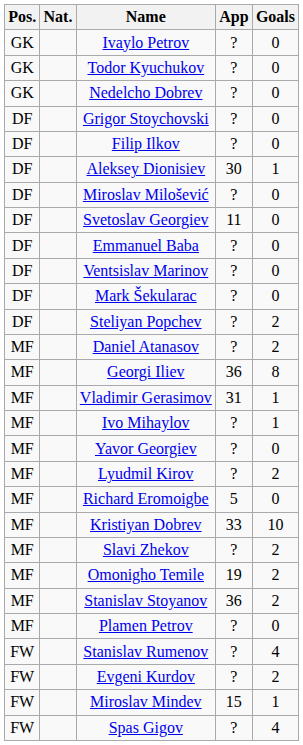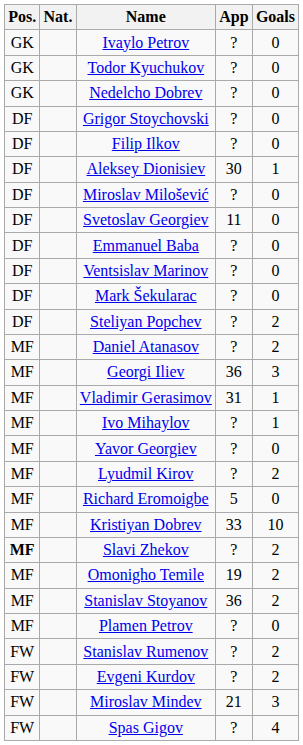 <table class="wikitable" style="text-align: center;">
 <tr>
 <th>Pos.</th>
 <th>Nat.</th>
 <th>Name</th>
 <th>App</th>
 <th>Goals</th>
 </tr>
 <tr>
 <td>GK</td>
 <td></td>
 <td><a href='#'>Ivaylo Petrov</a></td>
 <td>?</td>
 <td>0</td>
 </tr>
 <tr>
 <td>GK</td>
 <td></td>
 <td><a href='#'>Todor Kyuchukov</a></td>
 <td>?</td>
 <td>0</td>
 </tr>
 <tr>
 <td>GK</td>
 <td></td>
 <td><a href='#'>Nedelcho Dobrev</a></td>
 <td>?</td>
 <td>0</td>
 </tr>
 <tr>
 <td>DF</td>
 <td></td>
 <td><a href='#'>Grigor Stoychovski</a></td>
 <td>?</td>
 <td>0</td>
 </tr>
 <tr>
 <td>DF</td>
 <td></td>
 <td><a href='#'>Filip Ilkov</a></td>
 <td>?</td>
 <td>0</td>
 </tr>
 <tr>
 <td>DF</td>
 <td></td>
 <td><a href='#'>Aleksey Dionisiev</a></td>
 <td>30</td>
 <td>1</td>
 </tr>
 <tr>
 <td>DF</td>
 <td></td>
 <td><a href='#'>Miroslav Milošević</a></td>
 <td>?</td>
 <td>0</td>
 </tr>
 <tr>
 <td>DF</td>
 <td></td>
 <td><a href='#'>Svetoslav Georgiev</a></td>
 <td>11</td>
 <td>0</td>
 </tr>
 <tr>
 <td>DF</td>
 <td></td>
 <td><a href='#'>Emmanuel Baba</a></td>
 <td>?</td>
 <td>0</td>
 </tr>
 <tr>
 <td>DF</td>
 <td></td>
 <td><a href='#'>Ventsislav Marinov</a></td>
 <td>?</td>
 <td>0</td>
 </tr>
 <tr>
 <td>DF</td>
 <td></td>
 <td><a href='#'>Mark Šekularac</a></td>
 <td>?</td>
 <td>0</td>
 </tr>
 <tr>
 <td>DF</td>
 <td></td>
 <td><a href='#'>Steliyan Popchev</a></td>
 <td>?</td>
 <td>2</td>
 </tr>
 <tr>
 <td>MF</td>
 <td></td>
 <td><a href='#'>Daniel Atanasov</a></td>
 <td>?</td>
 <td>2</td>
 </tr>
 <tr>
 <td>MF</td>
 <td></td>
 <td><a href='#'>Georgi Iliev</a></td>
 <td>36</td>
-<td>8</td>
+<td>3</td>
 </tr>
 <tr>
 <td>MF</td>
 <td></td>
 <td><a href='#'>Vladimir Gerasimov</a></td>
 <td>31</td>
 <td>1</td>
 </tr>
 <tr>
 <td>MF</td>
 <td></td>
 <td><a href='#'>Ivo Mihaylov</a></td>
 <td>?</td>
 <td>1</td>
 </tr>
 <tr>
 <td>MF</td>
 <td></td>
 <td><a href='#'>Yavor Georgiev</a></td>
 <td>?</td>
 <td>0</td>
 </tr>
 <tr>
 <td>MF</td>
 <td></td>
 <td><a href='#'>Lyudmil Kirov</a></td>
 <td>?</td>
 <td>2</td>
 </tr>
 <tr>
 <td>MF</td>
 <td></td>
 <td><a href='#'>Richard Eromoigbe</a></td>
 <td>5</td>
 <td>0</td>
 </tr>
 <tr>
 <td>MF</td>
 <td></td>
 <td><a href='#'>Kristiyan Dobrev</a></td>
 <td>33</td>
 <td>10</td>
 </tr>
 <tr>
-<td>MF</td>
+<td><strong>MF</strong></td>
 <td></td>
 <td><a href='#'>Slavi Zhekov</a></td>
 <td>?</td>
 <td>2</td>
 </tr>
 <tr>
 <td>MF</td>
 <td></td>
 <td><a href='#'>Omonigho Temile</a></td>
 <td>19</td>
 <td>2</td>
 </tr>
 <tr>
 <td>MF</td>
 <td></td>
 <td><a href='#'>Stanislav Stoyanov</a></td>
 <td>36</td>
 <td>2</td>
 </tr>
 <tr>
 <td>MF</td>
 <td></td>
 <td><a href='#'>Plamen Petrov</a></td>
 <td>?</td>
 <td>0</td>
 </tr>
 <tr>
 <td>FW</td>
 <td></td>
 <td><a href='#'>Stanislav Rumenov</a></td>
 <td>?</td>
-<td>4</td>
+<td>2</td>
 </tr>
 <tr>
 <td>FW</td>
 <td></td>
 <td><a href='#'>Evgeni Kurdov</a></td>
 <td>?</td>
 <td>2</td>
 </tr>
 <tr>
 <td>FW</td>
 <td></td>
 <td><a href='#'>Miroslav Mindev</a></td>
-<td>15</td>
-<td>1</td>
+<td>21</td>
+<td>3</td>
 </tr>
 <tr>
 <td>FW</td>
 <td></td>
 <td><a href='#'>Spas Gigov</a></td>
 <td>?</td>
 <td>4</td>
 </tr>
 <tr>
 </tr>
 </table>
